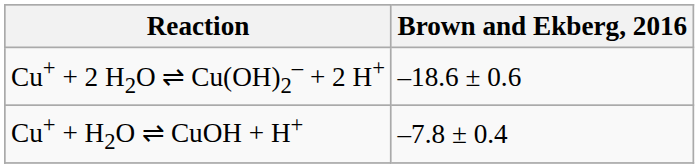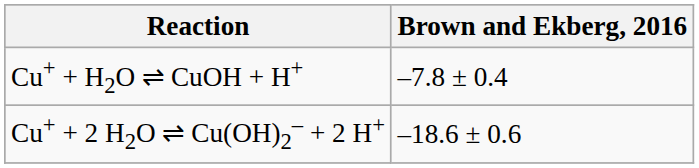 <table class="wikitable">
 <tr>
 <th>Reaction</th>
 <th>Brown and Ekberg, 2016</th>
 </tr>
 <tr>
+<td>Cu<sup>+</sup> + H<sub>2</sub>O ⇌ CuOH + H<sup>+</sup></td>
+<td>–7.8 ± 0.4</td>
+</tr>
+<tr>
 <td>Cu<sup>+</sup> + 2 H<sub>2</sub>O ⇌ Cu(OH)<sub>2</sub><sup>–</sup> + 2 H<sup>+</sup></td>
 <td>–18.6 ± 0.6</td>
 </tr>
-<tr>
-<td>Cu<sup>+</sup> + H<sub>2</sub>O ⇌ CuOH + H<sup>+</sup></td>
-<td>–7.8 ± 0.4</td>
-</tr>
 </table>
